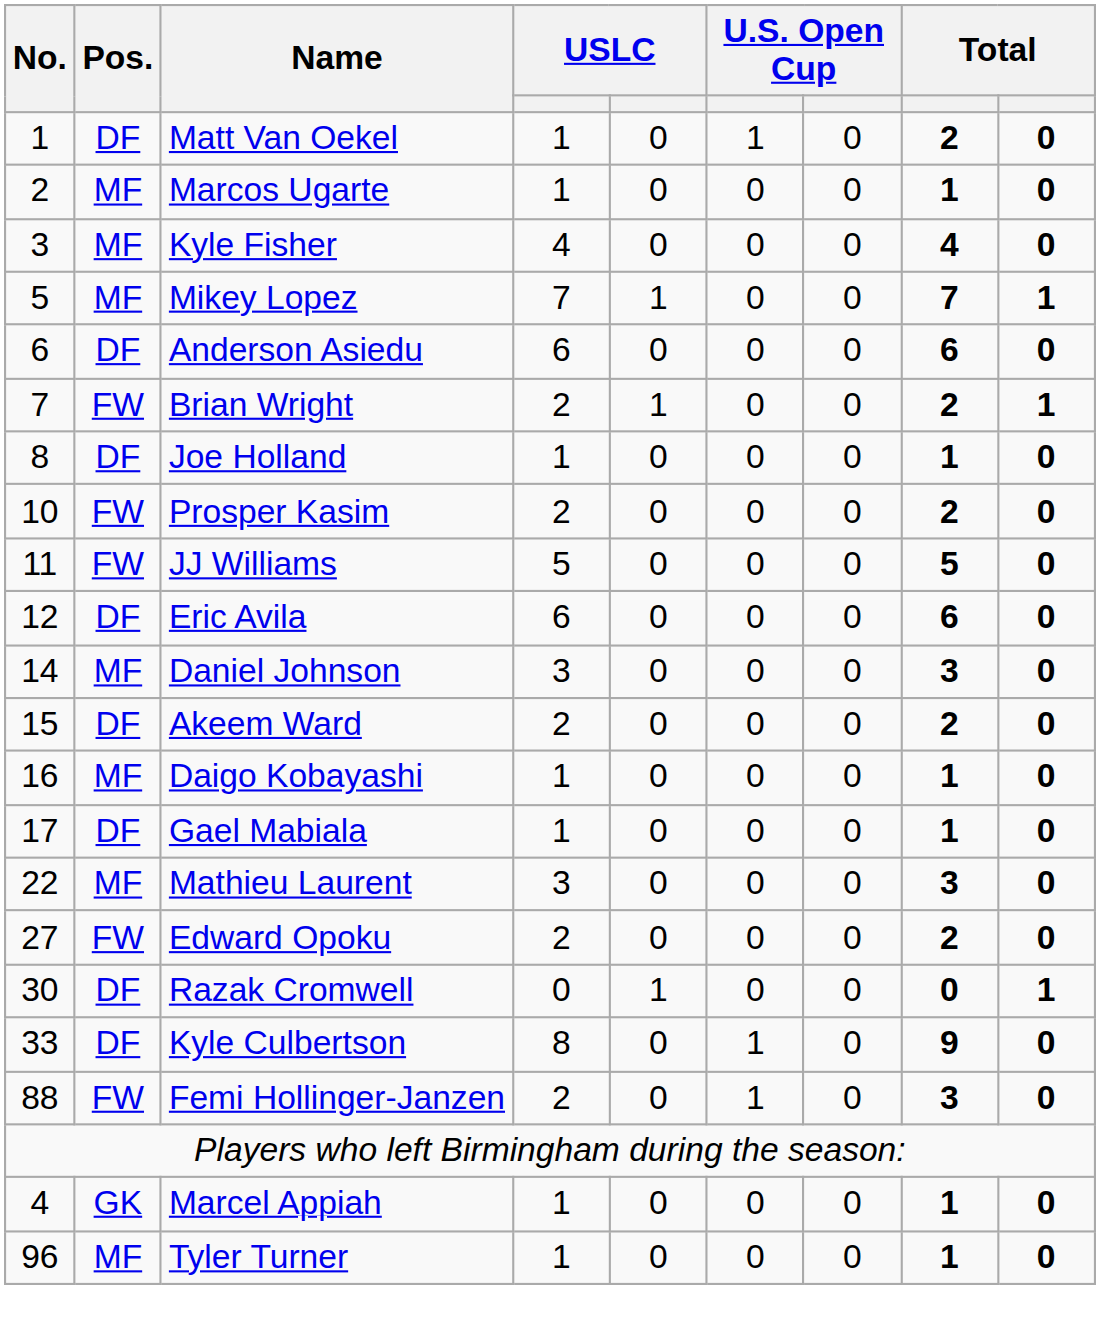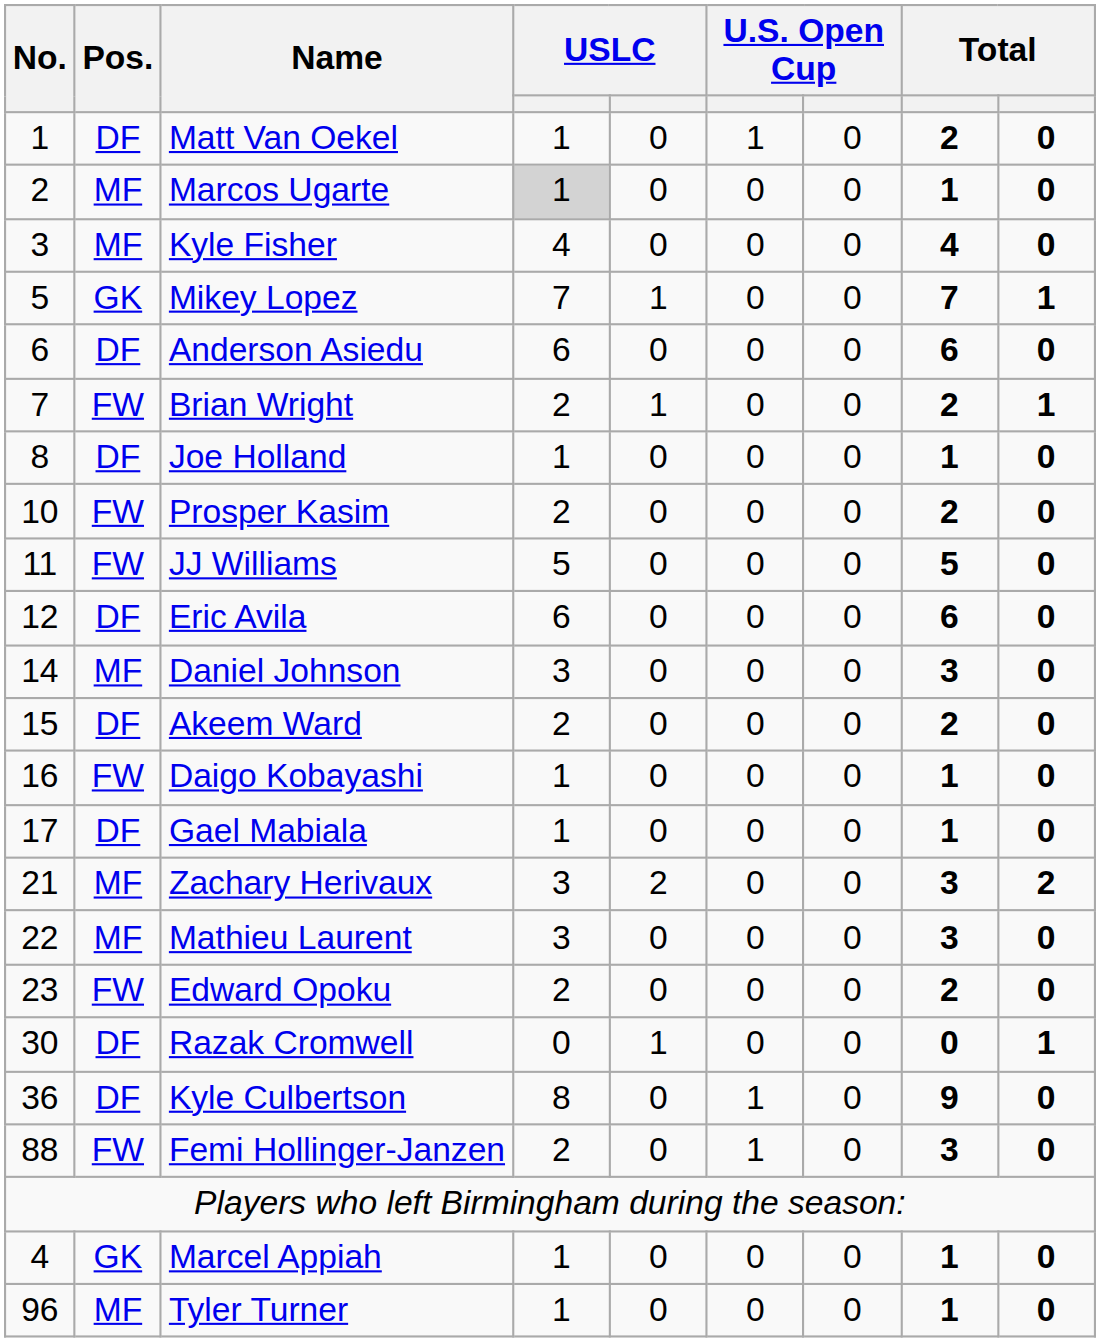 <table class="wikitable sortable" style="text-align: center;">
 <tr>
 <th rowspan=2>No.</th>
 <th rowspan=2>Pos.</th>
 <th rowspan=2>Name</th>
 <th colspan=2 style="width:85px;"><a href='#'>USLC</a></th>
 <th colspan=2 style="width:85px;"><a href='#'>U.S. Open Cup</a></th>
 <th colspan=2 style="width:85px;"><strong>Total</strong></th>
 </tr>
 <tr>
 <th></th>
 <th></th>
 <th></th>
 <th></th>
 <th></th>
 <th></th>
 </tr>
 <tr>
 <td>1</td>
 <td><a href='#'>DF</a></td>
 <td align=left> <a href='#'>Matt Van Oekel</a></td>
 <td>1</td>
 <td>0</td>
 <td>1</td>
 <td>0</td>
 <td><strong>2</strong></td>
 <td><strong>0</strong></td>
 </tr>
 <tr>
 <td>2</td>
 <td><a href='#'>MF</a></td>
 <td align=left> <a href='#'>Marcos Ugarte</a></td>
-<td>1</td>
+<td style="background: lightgrey;">1</td>
 <td>0</td>
 <td>0</td>
 <td>0</td>
 <td><strong>1</strong></td>
 <td><strong>0</strong></td>
 </tr>
 <tr>
 <td>3</td>
 <td><a href='#'>MF</a></td>
 <td align=left> <a href='#'>Kyle Fisher</a></td>
 <td>4</td>
 <td>0</td>
 <td>0</td>
 <td>0</td>
 <td><strong>4</strong></td>
 <td><strong>0</strong></td>
 </tr>
 <tr>
 <td>5</td>
-<td><a href='#'>MF</a></td>
+<td><a href='#'>GK</a></td>
 <td align=left> <a href='#'>Mikey Lopez</a></td>
 <td>7</td>
 <td>1</td>
 <td>0</td>
 <td>0</td>
 <td><strong>7</strong></td>
 <td><strong>1</strong></td>
 </tr>
 <tr>
 <td>6</td>
 <td><a href='#'>DF</a></td>
 <td align=left> <a href='#'>Anderson Asiedu</a></td>
 <td>6</td>
 <td>0</td>
 <td>0</td>
 <td>0</td>
 <td><strong>6</strong></td>
 <td><strong>0</strong></td>
 </tr>
 <tr>
 <td>7</td>
 <td><a href='#'>FW</a></td>
 <td align=left> <a href='#'>Brian Wright</a></td>
 <td>2</td>
 <td>1</td>
 <td>0</td>
 <td>0</td>
 <td><strong>2</strong></td>
 <td><strong>1</strong></td>
 </tr>
 <tr>
 <td>8</td>
 <td><a href='#'>DF</a></td>
 <td align=left> <a href='#'>Joe Holland</a></td>
 <td>1</td>
 <td>0</td>
 <td>0</td>
 <td>0</td>
 <td><strong>1</strong></td>
 <td><strong>0</strong></td>
 </tr>
 <tr>
 <td>10</td>
 <td><a href='#'>FW</a></td>
 <td align=left> <a href='#'>Prosper Kasim</a></td>
 <td>2</td>
 <td>0</td>
 <td>0</td>
 <td>0</td>
 <td><strong>2</strong></td>
 <td><strong>0</strong></td>
 </tr>
 <tr>
 <td>11</td>
 <td><a href='#'>FW</a></td>
 <td align=left> <a href='#'>JJ Williams</a></td>
 <td>5</td>
 <td>0</td>
 <td>0</td>
 <td>0</td>
 <td><strong>5</strong></td>
 <td><strong>0</strong></td>
 </tr>
 <tr>
 <td>12</td>
 <td><a href='#'>DF</a></td>
 <td align=left> <a href='#'>Eric Avila</a></td>
 <td>6</td>
 <td>0</td>
 <td>0</td>
 <td>0</td>
 <td><strong>6</strong></td>
 <td><strong>0</strong></td>
 </tr>
 <tr>
 <td>14</td>
 <td><a href='#'>MF</a></td>
 <td align=left> <a href='#'>Daniel Johnson</a></td>
 <td>3</td>
 <td>0</td>
 <td>0</td>
 <td>0</td>
 <td><strong>3</strong></td>
 <td><strong>0</strong></td>
 </tr>
 <tr>
 <td>15</td>
 <td><a href='#'>DF</a></td>
 <td align=left> <a href='#'>Akeem Ward</a></td>
 <td>2</td>
 <td>0</td>
 <td>0</td>
 <td>0</td>
 <td><strong>2</strong></td>
 <td><strong>0</strong></td>
 </tr>
 <tr>
 <td>16</td>
-<td><a href='#'>MF</a></td>
+<td><a href='#'>FW</a></td>
 <td align=left> <a href='#'>Daigo Kobayashi</a></td>
 <td>1</td>
 <td>0</td>
 <td>0</td>
 <td>0</td>
 <td><strong>1</strong></td>
 <td><strong>0</strong></td>
 </tr>
 <tr>
 <td>17</td>
 <td><a href='#'>DF</a></td>
 <td align=left> <a href='#'>Gael Mabiala</a></td>
 <td>1</td>
 <td>0</td>
 <td>0</td>
 <td>0</td>
 <td><strong>1</strong></td>
 <td><strong>0</strong></td>
 </tr>
 <tr>
+<td>21</td>
+<td><a href='#'>MF</a></td>
+<td align=left> <a href='#'>Zachary Herivaux</a></td>
+<td>3</td>
+<td>2</td>
+<td>0</td>
+<td>0</td>
+<td><strong>3</strong></td>
+<td><strong>2</strong></td>
+</tr>
+<tr>
 <td>22</td>
 <td><a href='#'>MF</a></td>
 <td align=left> <a href='#'>Mathieu Laurent</a></td>
 <td>3</td>
 <td>0</td>
 <td>0</td>
 <td>0</td>
 <td><strong>3</strong></td>
 <td><strong>0</strong></td>
 </tr>
 <tr>
-<td>27</td>
+<td>23</td>
 <td><a href='#'>FW</a></td>
 <td align=left> <a href='#'>Edward Opoku</a></td>
 <td>2</td>
 <td>0</td>
 <td>0</td>
 <td>0</td>
 <td><strong>2</strong></td>
 <td><strong>0</strong></td>
 </tr>
 <tr>
 <td>30</td>
 <td><a href='#'>DF</a></td>
 <td align=left> <a href='#'>Razak Cromwell</a></td>
 <td>0</td>
 <td>1</td>
 <td>0</td>
 <td>0</td>
 <td><strong>0</strong></td>
 <td><strong>1</strong></td>
 </tr>
 <tr>
-<td>33</td>
+<td>36</td>
 <td><a href='#'>DF</a></td>
 <td align=left> <a href='#'>Kyle Culbertson</a></td>
 <td>8</td>
 <td>0</td>
 <td>1</td>
 <td>0</td>
 <td><strong>9</strong></td>
 <td><strong>0</strong></td>
 </tr>
 <tr>
 <td>88</td>
 <td><a href='#'>FW</a></td>
 <td align=left> <a href='#'>Femi Hollinger-Janzen</a></td>
 <td>2</td>
 <td>0</td>
 <td>1</td>
 <td>0</td>
 <td><strong>3</strong></td>
 <td><strong>0</strong></td>
 </tr>
 <tr>
 <td colspan=9><em>Players who left Birmingham during the season:</em></td>
 </tr>
 <tr>
 <td>4</td>
 <td><a href='#'>GK</a></td>
 <td align=left> <a href='#'>Marcel Appiah</a></td>
 <td>1</td>
 <td>0</td>
 <td>0</td>
 <td>0</td>
 <td><strong>1</strong></td>
 <td><strong>0</strong></td>
 </tr>
 <tr>
 <td>96</td>
 <td><a href='#'>MF</a></td>
 <td align=left> <a href='#'>Tyler Turner</a></td>
 <td>1</td>
 <td>0</td>
 <td>0</td>
 <td>0</td>
 <td><strong>1</strong></td>
 <td><strong>0</strong></td>
 </tr>
 </table>
